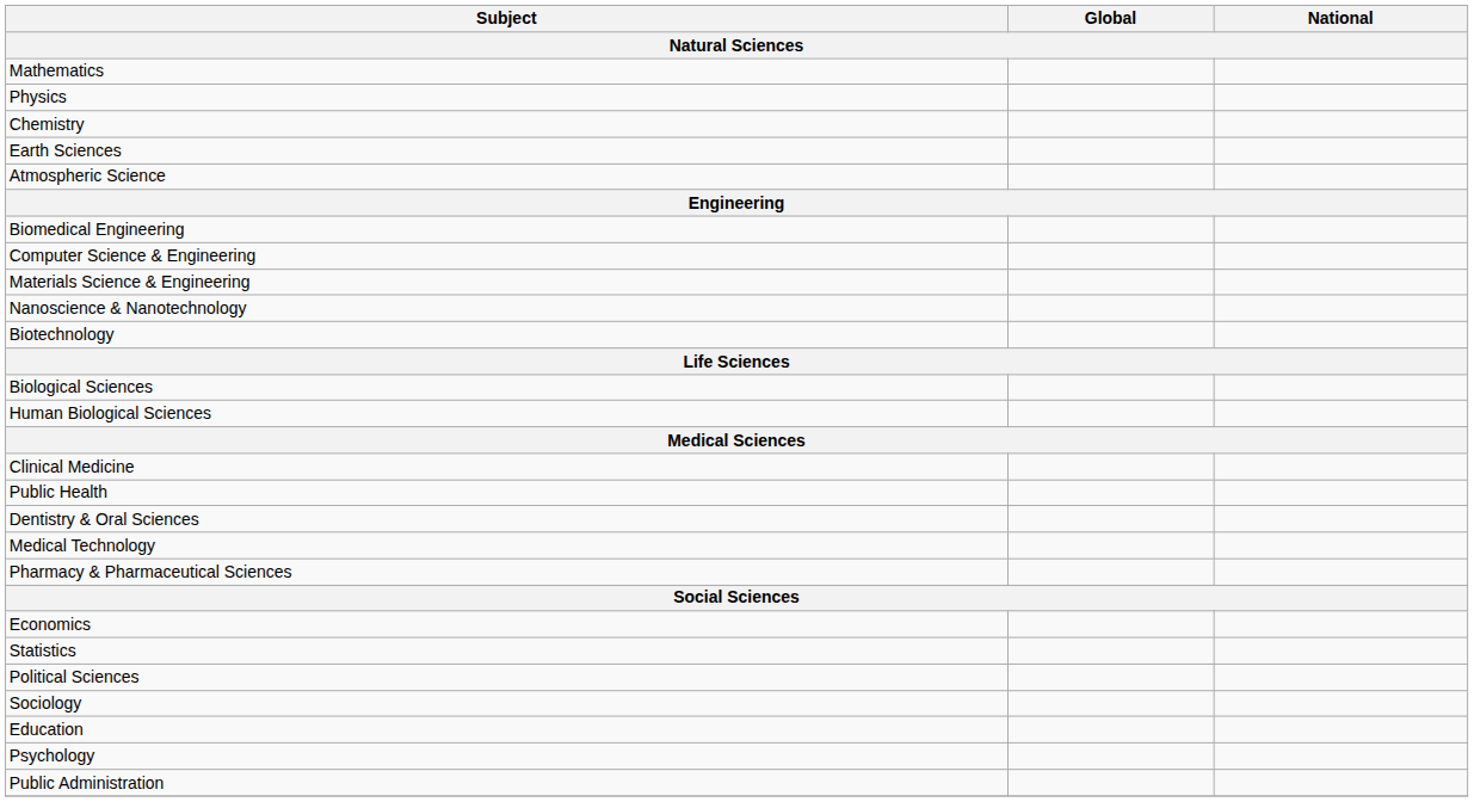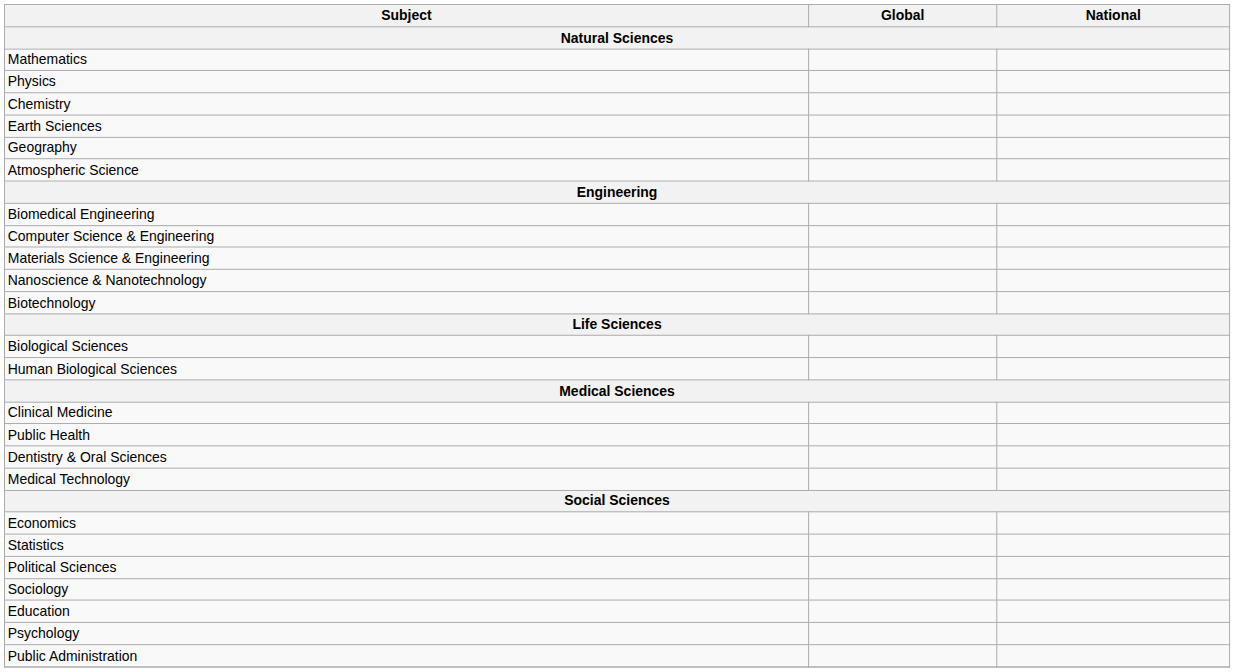 <table class="wikitable sortable" style="width: 100%; font-size: 90%">
 <tr>
 <th>Subject</th>
 <th>Global</th>
 <th>National</th>
 </tr>
 <tr>
 <th colspan="3">Natural Sciences</th>
 </tr>
 <tr>
 <td>Mathematics</td>
 <td data-sort-value="201–300"></td>
 <td data-sort-value="14–20"></td>
 </tr>
 <tr>
 <td>Physics</td>
 <td data-sort-value="45"></td>
 <td data-sort-value="2"></td>
 </tr>
 <tr>
 <td>Chemistry</td>
 <td data-sort-value="201–300"></td>
 <td data-sort-value="13–21"></td>
 </tr>
 <tr>
 <td>Earth Sciences</td>
 <td data-sort-value="101–150"></td>
 <td data-sort-value="5–10"></td>
+</tr>
+<tr>
+<td>Geography</td>
+<td data-sort-value="151–200"></td>
+<td data-sort-value="5–9"></td>
 </tr>
 <tr>
 <td>Atmospheric Science</td>
 <td data-sort-value="201–300"></td>
 <td data-sort-value="13–22"></td>
 </tr>
 <tr>
 <th colspan="3">Engineering</th>
 </tr>
 <tr>
 <td>Biomedical Engineering</td>
 <td data-sort-value="151–200"></td>
 <td data-sort-value="6–10"></td>
 </tr>
 <tr>
 <td>Computer Science & Engineering</td>
 <td data-sort-value="201–300"></td>
 <td data-sort-value="4–7"></td>
 </tr>
 <tr>
 <td>Materials Science & Engineering</td>
 <td data-sort-value="301–400"></td>
 <td data-sort-value="14–18"></td>
 </tr>
 <tr>
 <td>Nanoscience & Nanotechnology</td>
 <td data-sort-value="201–300"></td>
 <td data-sort-value="8–12"></td>
 </tr>
 <tr>
 <td>Biotechnology</td>
 <td data-sort-value="101–150"></td>
 <td data-sort-value="2–7"></td>
 </tr>
 <tr>
 <th colspan="3">Life Sciences</th>
 </tr>
 <tr>
 <td>Biological Sciences</td>
 <td data-sort-value="43"></td>
 <td data-sort-value="1"></td>
 </tr>
 <tr>
 <td>Human Biological Sciences</td>
 <td data-sort-value="46"></td>
 <td data-sort-value="4"></td>
 </tr>
 <tr>
 <th colspan="3">Medical Sciences</th>
 </tr>
 <tr>
 <td>Clinical Medicine</td>
 <td data-sort-value="18"></td>
 <td data-sort-value="1"></td>
 </tr>
 <tr>
 <td>Public Health</td>
 <td data-sort-value="51–75"></td>
 <td data-sort-value="3"></td>
 </tr>
 <tr>
 <td>Dentistry & Oral Sciences</td>
 <td data-sort-value="76–100"></td>
 <td data-sort-value="3–7"></td>
 </tr>
 <tr>
 <td>Medical Technology</td>
 <td data-sort-value="11"></td>
 <td data-sort-value="2"></td>
 </tr>
 <tr>
-<td>Pharmacy & Pharmaceutical Sciences</td>
-<td data-sort-value="35"></td>
-<td data-sort-value="2"></td>
-</tr>
-<tr>
 <th colspan="3">Social Sciences</th>
 </tr>
 <tr>
 <td>Economics</td>
 <td data-sort-value="201–300"></td>
 <td data-sort-value="9–13"></td>
 </tr>
 <tr>
 <td>Statistics</td>
 <td data-sort-value="101–150"></td>
 <td data-sort-value="2–6"></td>
 </tr>
 <tr>
 <td>Political Sciences</td>
 <td data-sort-value="201–300"></td>
 <td data-sort-value="12–18"></td>
 </tr>
 <tr>
 <td>Sociology</td>
 <td data-sort-value="151–200"></td>
 <td data-sort-value="9–11"></td>
 </tr>
 <tr>
 <td>Education</td>
 <td data-sort-value="301–400"></td>
 <td data-sort-value="6–18"></td>
 </tr>
 <tr>
 <td>Psychology</td>
 <td data-sort-value="76–100"></td>
 <td data-sort-value="5–6"></td>
 </tr>
 <tr>
 <td>Public Administration</td>
 <td data-sort-value="151–200"></td>
 <td data-sort-value="7–11"></td>
 </tr>
 <tr>
 </tr>
 </table>
